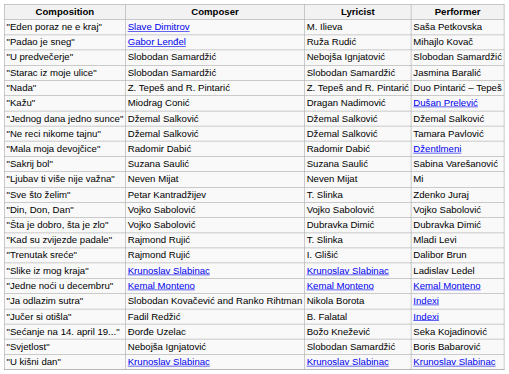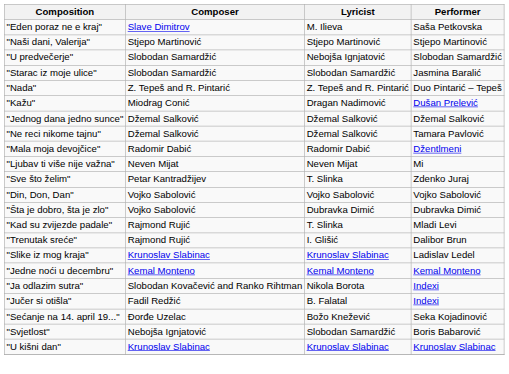 <table class="wikitable sortable">
 <tr>
 <th class="unsortable">Composition</th>
 <th class="unsortable">Composer</th>
 <th class="unsortable">Lyricist</th>
 <th class="unsortable">Performer</th>
 </tr>
 <tr>
 <td>"Eden poraz ne e kraj"</td>
 <td><a href='#'>Slave Dimitrov</a></td>
 <td>M. Ilieva</td>
 <td>Saša Petkovska</td>
 </tr>
 <tr>
-<td>"Padao je sneg"</td>
-<td><a href='#'>Gabor Lenđel</a></td>
-<td>Ruža Rudić</td>
-<td>Mihajlo Kovač</td>
+<td>"Naši dani, Valerija"</td>
+<td>Stjepo Martinović</td>
+<td>Stjepo Martinović</td>
+<td>Stjepo Martinović</td>
 </tr>
 <tr>
 <td>"U predvečerje"</td>
 <td>Slobodan Samardžić</td>
 <td>Nebojša Ignjatović</td>
 <td>Slobodan Samardžić</td>
 </tr>
 <tr>
 <td>"Starac iz moje ulice"</td>
 <td>Slobodan Samardžić</td>
 <td>Slobodan Samardžić</td>
 <td>Jasmina Baralić</td>
 </tr>
 <tr>
 <td>"Nada"</td>
 <td>Z. Tepeš and R. Pintarić</td>
 <td>Z. Tepeš and R. Pintarić</td>
 <td>Duo Pintarić – Tepeš</td>
 </tr>
 <tr>
 <td>"Kažu"</td>
 <td>Miodrag Conić</td>
 <td>Dragan Nadimović</td>
 <td><a href='#'>Dušan Prelević</a></td>
 </tr>
 <tr>
 <td>"Jednog dana jedno sunce"</td>
 <td>Džemal Salković</td>
 <td>Džemal Salković</td>
 <td>Džemal Salković</td>
 </tr>
 <tr>
 <td>"Ne reci nikome tajnu"</td>
 <td>Džemal Salković</td>
 <td>Džemal Salković</td>
 <td>Tamara Pavlović</td>
 </tr>
 <tr>
 <td>"Mala moja devojčice"</td>
 <td>Radomir Dabić</td>
 <td>Radomir Dabić</td>
 <td><a href='#'>Džentlmeni</a></td>
-</tr>
-<tr>
-<td>"Sakrij bol"</td>
-<td>Suzana Saulić</td>
-<td>Suzana Saulić</td>
-<td>Sabina Varešanović</td>
 </tr>
 <tr>
 <td>"Ljubav ti više nije važna"</td>
 <td>Neven Mijat</td>
 <td>Neven Mijat</td>
 <td>Mi</td>
 </tr>
 <tr>
 <td>"Sve što želim"</td>
 <td>Petar Kantradžijev</td>
 <td>T. Slinka</td>
 <td>Zdenko Juraj</td>
 </tr>
 <tr>
 <td>"Din, Don, Dan"</td>
 <td>Vojko Sabolović</td>
 <td>Vojko Sabolović</td>
 <td>Vojko Sabolović</td>
 </tr>
 <tr>
 <td>"Šta je dobro, šta je zlo"</td>
 <td>Vojko Sabolović</td>
 <td>Dubravka Dimić</td>
 <td>Dubravka Dimić</td>
 </tr>
 <tr>
 <td>"Kad su zvijezde padale"</td>
 <td>Rajmond Rujić</td>
 <td>T. Slinka</td>
 <td>Mladi Levi</td>
 </tr>
 <tr>
 <td>"Trenutak sreće"</td>
 <td>Rajmond Rujić</td>
 <td>I. Glišić</td>
 <td>Dalibor Brun</td>
 </tr>
 <tr>
 <td>"Slike iz mog kraja"</td>
 <td><a href='#'>Krunoslav Slabinac</a></td>
 <td><a href='#'>Krunoslav Slabinac</a></td>
 <td>Ladislav Ledel</td>
 </tr>
 <tr>
 <td>"Jedne noći u decembru"</td>
 <td><a href='#'>Kemal Monteno</a></td>
 <td><a href='#'>Kemal Monteno</a></td>
 <td><a href='#'>Kemal Monteno</a></td>
 </tr>
 <tr>
 <td>"Ja odlazim sutra"</td>
 <td>Slobodan Kovačević and Ranko Rihtman</td>
 <td>Nikola Borota</td>
 <td><a href='#'>Indexi</a></td>
 </tr>
 <tr>
 <td>"Jučer si otišla"</td>
 <td>Fadil Redžić</td>
 <td>B. Falatal</td>
 <td><a href='#'>Indexi</a></td>
 </tr>
 <tr>
 <td>"Sećanje na 14. april 19..."</td>
 <td>Đorđe Uzelac</td>
 <td>Božo Knežević</td>
 <td>Seka Kojadinović</td>
 </tr>
 <tr>
 <td>"Svjetlost"</td>
 <td>Nebojša Ignjatović</td>
 <td>Slobodan Samardžić</td>
 <td>Boris Babarović</td>
 </tr>
 <tr>
 <td>"U kišni dan"</td>
 <td><a href='#'>Krunoslav Slabinac</a></td>
 <td><a href='#'>Krunoslav Slabinac</a></td>
 <td><a href='#'>Krunoslav Slabinac</a></td>
 </tr>
 <tr>
 </tr>
 </table>
